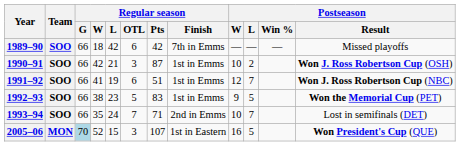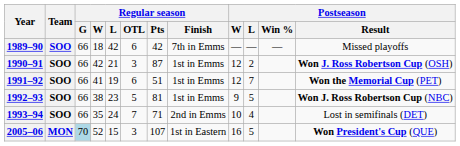 <table class="wikitable" style="font-size:95%; text-align:center;">
 <tr>
 <th rowspan="2">Year</th>
 <th rowspan="2">Team</th>
 <th colspan="6"><a href='#'>Regular season</a></th>
 <th colspan="4"><a href='#'>Postseason</a></th>
 </tr>
 <tr>
 <th>G</th>
 <th>W</th>
 <th>L</th>
 <th>OTL</th>
 <th>Pts</th>
 <th>Finish</th>
 <th>W</th>
 <th>L</th>
 <th>Win %</th>
 <th>Result</th>
 </tr>
 <tr>
 <th><a href='#'>1989–90</a></th>
 <th><a href='#'>SOO</a></th>
 <td>66</td>
 <td>18</td>
 <td>42</td>
 <td>6</td>
 <td>42</td>
 <td>7th in Emms</td>
 <td>—</td>
 <td>—</td>
 <td>—</td>
 <td>Missed playoffs</td>
 </tr>
 <tr>
 <th><a href='#'>1990–91</a></th>
 <th>SOO</th>
 <td>66</td>
 <td>42</td>
 <td>21</td>
 <td>3</td>
 <td>87</td>
 <td>1st in Emms</td>
-<td>10</td>
+<td>12</td>
 <td>2</td>
 <td></td>
 <td><strong>Won <a href='#'>J. Ross Robertson Cup</a></strong> (<a href='#'>OSH</a>)</td>
 </tr>
 <tr>
 <th><a href='#'>1991–92</a></th>
 <th>SOO</th>
 <td>66</td>
 <td>41</td>
 <td>19</td>
 <td>6</td>
 <td>51</td>
 <td>1st in Emms</td>
 <td>12</td>
 <td>7</td>
 <td></td>
-<td><strong>Won J. Ross Robertson Cup</strong> (<a href='#'>NBC</a>)</td>
+<td><strong>Won the <a href='#'>Memorial Cup</a></strong> (<a href='#'>PET</a>)</td>
 </tr>
 <tr>
 <th><a href='#'>1992–93</a></th>
 <th>SOO</th>
 <td>66</td>
 <td>38</td>
 <td>23</td>
 <td>5</td>
-<td>83</td>
+<td>81</td>
 <td>1st in Emms</td>
 <td>9</td>
 <td>5</td>
 <td></td>
-<td><strong>Won the <a href='#'>Memorial Cup</a></strong> (<a href='#'>PET</a>)</td>
+<td><strong>Won J. Ross Robertson Cup</strong> (<a href='#'>NBC</a>)</td>
 </tr>
 <tr>
 <th><a href='#'>1993–94</a></th>
 <th>SOO</th>
 <td>66</td>
 <td>35</td>
 <td>24</td>
 <td>7</td>
 <td>71</td>
 <td>2nd in Emms</td>
 <td>10</td>
-<td>7</td>
+<td>4</td>
 <td></td>
 <td>Lost in semifinals (<a href='#'>DET</a>)</td>
 </tr>
 <tr>
 <th><a href='#'>2005–06</a></th>
 <th><a href='#'>MON</a></th>
 <td style="background: lightblue;">70</td>
 <td>52</td>
 <td>15</td>
 <td>3</td>
 <td>107</td>
 <td>1st in Eastern</td>
 <td>16</td>
 <td>5</td>
 <td></td>
 <td><strong>Won <a href='#'>President's Cup</a></strong> (<a href='#'>QUE</a>)</td>
 </tr>
 </table>
